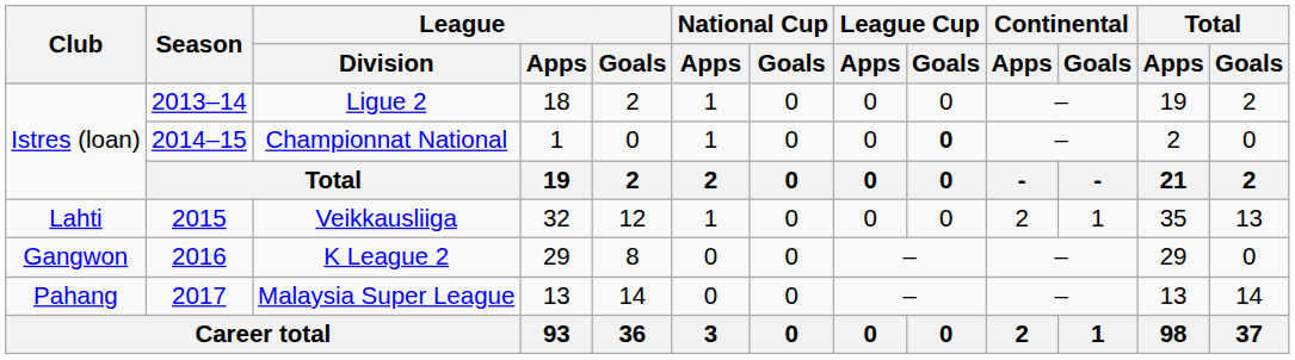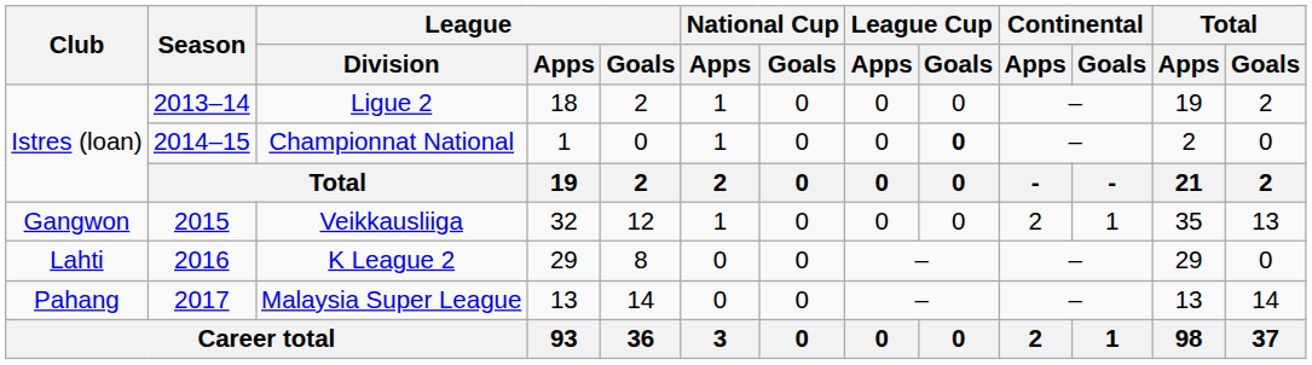 <table class="wikitable" style="text-align: center;">
 <tr>
 <th rowspan="2">Club</th>
 <th rowspan="2">Season</th>
 <th colspan="3">League</th>
 <th colspan="2">National Cup</th>
 <th colspan="2">League Cup</th>
 <th colspan="2">Continental</th>
 <th colspan="2">Total</th>
 </tr>
 <tr>
 <th>Division</th>
 <th>Apps</th>
 <th>Goals</th>
 <th>Apps</th>
 <th>Goals</th>
 <th>Apps</th>
 <th>Goals</th>
 <th>Apps</th>
 <th>Goals</th>
 <th>Apps</th>
 <th>Goals</th>
 </tr>
 <tr>
 <td rowspan="3" valign="center"><a href='#'>Istres</a> (loan)</td>
 <td><a href='#'>2013–14</a></td>
 <td><a href='#'>Ligue 2</a></td>
 <td>18</td>
 <td>2</td>
 <td>1</td>
 <td>0</td>
 <td>0</td>
 <td>0</td>
 <td colspan="2">–</td>
 <td>19</td>
 <td>2</td>
 </tr>
 <tr>
 <td><a href='#'>2014–15</a></td>
 <td><a href='#'>Championnat National</a></td>
 <td>1</td>
 <td>0</td>
 <td>1</td>
 <td>0</td>
 <td>0</td>
 <td><strong>0</strong></td>
 <td colspan="2">–</td>
 <td>2</td>
 <td>0</td>
 </tr>
 <tr>
 <th colspan="2">Total</th>
 <th>19</th>
 <th>2</th>
 <th>2</th>
 <th>0</th>
 <th>0</th>
 <th>0</th>
 <th>-</th>
 <th>-</th>
 <th>21</th>
 <th>2</th>
 </tr>
 <tr>
-<td valign="center"><a href='#'>Lahti</a></td>
+<td valign="center"><a href='#'>Gangwon</a></td>
 <td><a href='#'>2015</a></td>
 <td><a href='#'>Veikkausliiga</a></td>
 <td>32</td>
 <td>12</td>
 <td>1</td>
 <td>0</td>
 <td>0</td>
 <td>0</td>
 <td>2</td>
 <td>1</td>
 <td>35</td>
 <td>13</td>
 </tr>
 <tr>
-<td valign="center"><a href='#'>Gangwon</a></td>
+<td valign="center"><a href='#'>Lahti</a></td>
 <td><a href='#'>2016</a></td>
 <td><a href='#'>K League 2</a></td>
 <td>29</td>
 <td>8</td>
 <td>0</td>
 <td>0</td>
 <td colspan="2">–</td>
 <td colspan="2">–</td>
 <td>29</td>
 <td>0</td>
 </tr>
 <tr>
 <td valign="center"><a href='#'>Pahang</a></td>
 <td><a href='#'>2017</a></td>
 <td><a href='#'>Malaysia Super League</a></td>
 <td>13</td>
 <td>14</td>
 <td>0</td>
 <td>0</td>
 <td colspan="2">–</td>
 <td colspan="2">–</td>
 <td>13</td>
 <td>14</td>
 </tr>
 <tr>
 <th colspan="3">Career total</th>
 <th>93</th>
 <th>36</th>
 <th>3</th>
 <th>0</th>
 <th>0</th>
 <th>0</th>
 <th>2</th>
 <th>1</th>
 <th>98</th>
 <th>37</th>
 </tr>
 </table>
